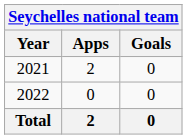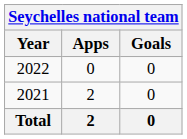 <table class="wikitable" style="text-align:center">
 <tr>
 <th colspan=3><a href='#'>Seychelles national team</a></th>
 </tr>
 <tr>
 <th>Year</th>
 <th>Apps</th>
 <th>Goals</th>
 </tr>
 <tr>
-<td>2021</td>
-<td>2</td>
+<td>2022</td>
+<td>0</td>
 <td>0</td>
 </tr>
 <tr>
-<td>2022</td>
-<td>0</td>
+<td>2021</td>
+<td>2</td>
 <td>0</td>
 </tr>
 <tr>
 <th>Total</th>
 <th>2</th>
 <th>0</th>
 </tr>
 </table>
